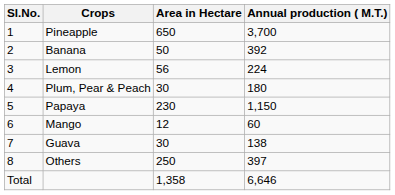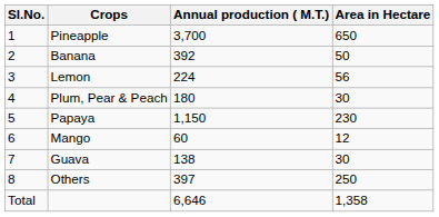 <table class=wikitable>
 <tr>
 <th>Sl.No.</th>
 <th>Crops</th>
+<th>Annual production ( M.T.)</th>
 <th>Area in Hectare</th>
-<th>Annual production ( M.T.)</th>
 </tr>
 <tr>
 <td>1</td>
 <td>Pineapple</td>
+<td>3,700</td>
 <td>650</td>
-<td>3,700</td>
 </tr>
 <tr>
 <td>2</td>
 <td>Banana</td>
+<td>392</td>
 <td>50</td>
-<td>392</td>
 </tr>
 <tr>
 <td>3</td>
 <td>Lemon</td>
+<td>224</td>
 <td>56</td>
-<td>224</td>
 </tr>
 <tr>
 <td>4</td>
 <td>Plum, Pear & Peach</td>
+<td>180</td>
 <td>30</td>
-<td>180</td>
 </tr>
 <tr>
 <td>5</td>
 <td>Papaya</td>
+<td>1,150</td>
 <td>230</td>
-<td>1,150</td>
 </tr>
 <tr>
 <td>6</td>
 <td>Mango</td>
+<td>60</td>
 <td>12</td>
-<td>60</td>
 </tr>
 <tr>
 <td>7</td>
 <td>Guava</td>
+<td>138</td>
 <td>30</td>
-<td>138</td>
 </tr>
 <tr>
 <td>8</td>
 <td>Others</td>
+<td>397</td>
 <td>250</td>
-<td>397</td>
 </tr>
 <tr>
 <td>Total</td>
 <td></td>
+<td>6,646</td>
 <td>1,358</td>
-<td>6,646</td>
 </tr>
 </table>
